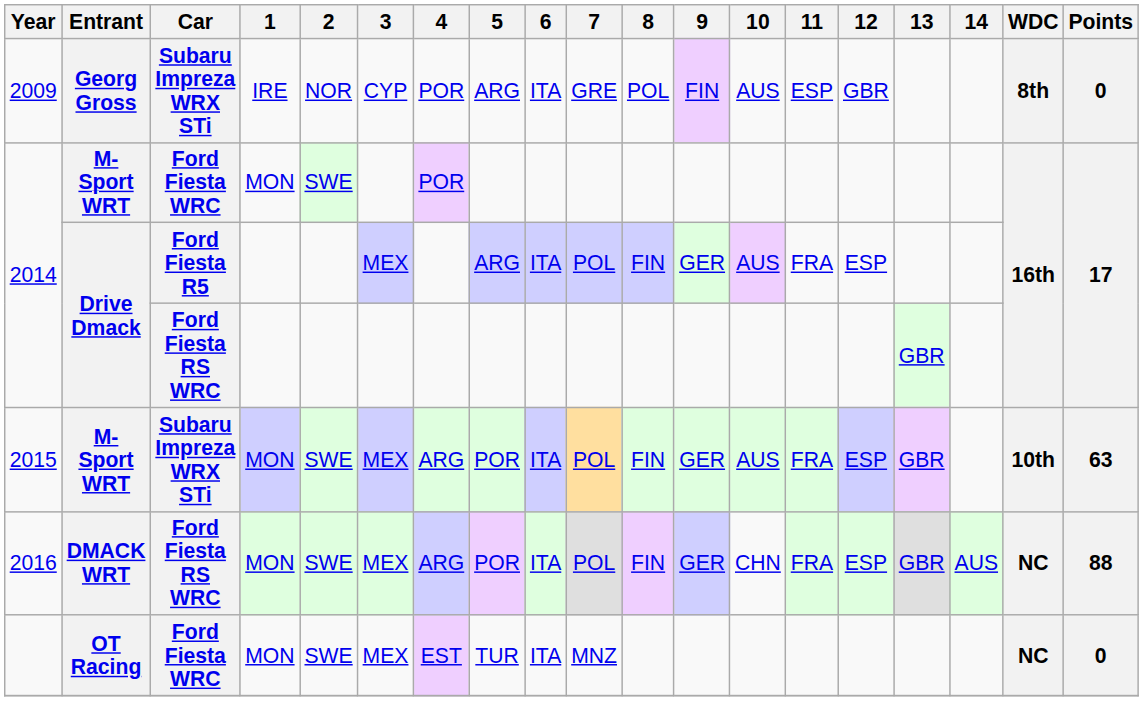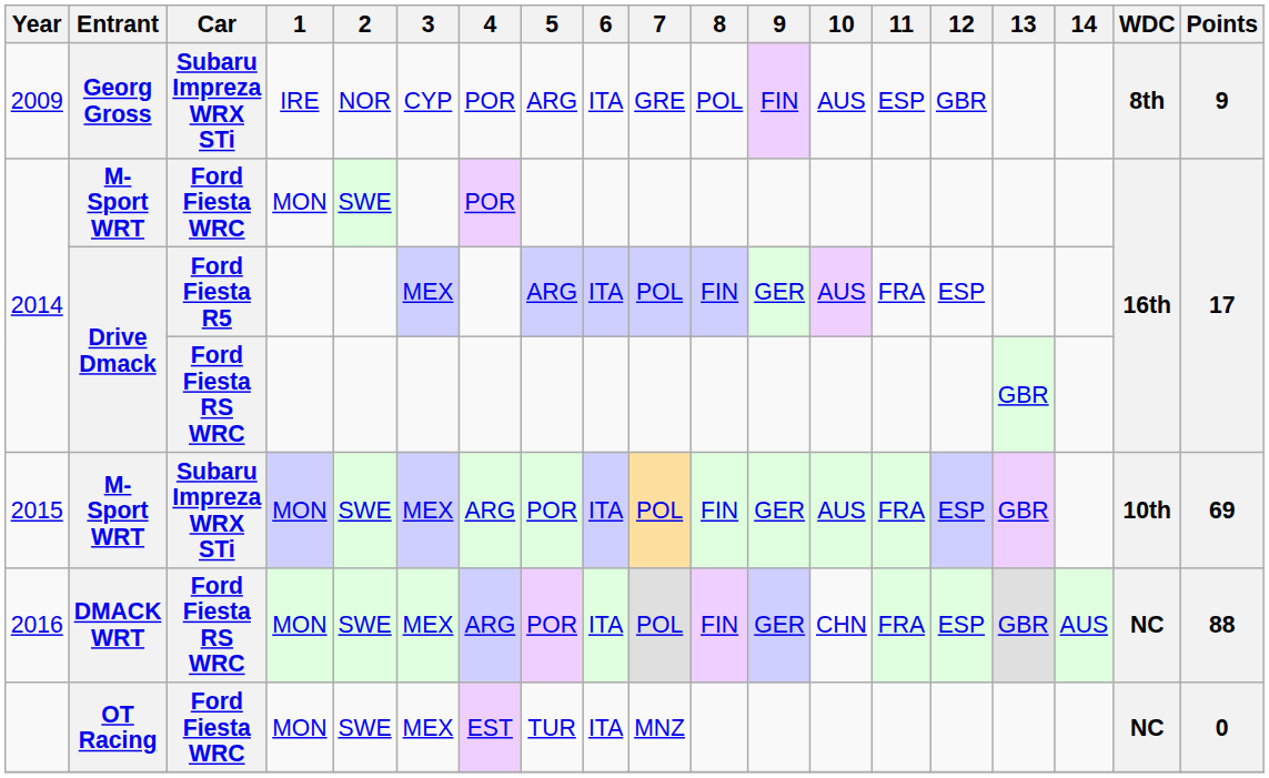 <table class="wikitable" style="text-align:center; font-size:90%">
 <tr>
 <th>Year</th>
 <th>Entrant</th>
 <th>Car</th>
 <th>1</th>
 <th>2</th>
 <th>3</th>
 <th>4</th>
 <th>5</th>
 <th>6</th>
 <th>7</th>
 <th>8</th>
 <th>9</th>
 <th>10</th>
 <th>11</th>
 <th>12</th>
 <th>13</th>
 <th>14</th>
 <th>WDC</th>
 <th>Points</th>
 </tr>
 <tr>
 <td><a href='#'>2009</a></td>
 <th><a href='#'>Georg Gross</a></th>
 <th><a href='#'>Subaru Impreza WRX STi</a></th>
 <td><a href='#'>IRE</a></td>
 <td><a href='#'>NOR</a></td>
 <td><a href='#'>CYP</a></td>
 <td><a href='#'>POR</a></td>
 <td><a href='#'>ARG</a></td>
 <td><a href='#'>ITA</a></td>
 <td><a href='#'>GRE</a></td>
 <td><a href='#'>POL</a></td>
 <td style="background:#EFCFFF;"><a href='#'>FIN</a><br></td>
 <td><a href='#'>AUS</a></td>
 <td><a href='#'>ESP</a></td>
 <td><a href='#'>GBR</a></td>
 <td></td>
 <td></td>
 <th>8th</th>
-<th>0</th>
+<th>9</th>
 </tr>
 <tr>
 <td rowspan=3><a href='#'>2014</a></td>
 <th><a href='#'>M-Sport WRT</a></th>
 <th><a href='#'>Ford Fiesta WRC</a></th>
 <td><a href='#'>MON</a></td>
 <td style="background:#DFFFDF;"><a href='#'>SWE</a><br></td>
 <td></td>
 <td style="background:#EFCFFF;"><a href='#'>POR</a><br></td>
 <td></td>
 <td></td>
 <td></td>
 <td></td>
 <td></td>
 <td></td>
 <td></td>
 <td></td>
 <td></td>
 <td></td>
 <th rowspan=3>16th</th>
 <th rowspan=3>17</th>
 </tr>
 <tr>
 <th rowspan=2><a href='#'>Drive Dmack</a></th>
 <th><a href='#'>Ford Fiesta R5</a></th>
 <td></td>
 <td></td>
 <td style="background:#CFCFFF;"><a href='#'>MEX</a><br></td>
 <td></td>
 <td style="background:#CFCFFF;"><a href='#'>ARG</a><br></td>
 <td style="background:#CFCFFF;"><a href='#'>ITA</a><br></td>
 <td style="background:#CFCFFF;"><a href='#'>POL</a><br></td>
 <td style="background:#CFCFFF;"><a href='#'>FIN</a><br></td>
 <td style="background:#DFFFDF;"><a href='#'>GER</a><br></td>
 <td style="background:#EFCFFF;"><a href='#'>AUS</a><br></td>
 <td><a href='#'>FRA</a></td>
 <td><a href='#'>ESP</a></td>
 <td></td>
 <td></td>
 </tr>
 <tr>
 <th><a href='#'>Ford Fiesta RS WRC</a></th>
 <td></td>
 <td></td>
 <td></td>
 <td></td>
 <td></td>
 <td></td>
 <td></td>
 <td></td>
 <td></td>
 <td></td>
 <td></td>
 <td></td>
 <td style="background:#dfffdf;"><a href='#'>GBR</a><br></td>
 <td></td>
 </tr>
 <tr>
 <td><a href='#'>2015</a></td>
 <th><a href='#'>M-Sport WRT</a></th>
 <th><a href='#'>Subaru Impreza WRX STi</a></th>
 <td style="background:#CFCFFF;"><a href='#'>MON</a><br></td>
 <td style="background:#DFFFDF;"><a href='#'>SWE</a><br></td>
 <td style="background:#CFCFFF;"><a href='#'>MEX</a><br></td>
 <td style="background:#DFFFDF;"><a href='#'>ARG</a><br></td>
 <td style="background:#DFFFDF;"><a href='#'>POR</a><br></td>
 <td style="background:#CFCFFF;"><a href='#'>ITA</a><br></td>
 <td style="background:#FFDF9F;"><a href='#'>POL</a><br></td>
 <td style="background:#DFFFDF;"><a href='#'>FIN</a><br></td>
 <td style="background:#DFFFDF;"><a href='#'>GER</a><br></td>
 <td style="background:#DFFFDF;"><a href='#'>AUS</a><br></td>
 <td style="background:#DFFFDF;"><a href='#'>FRA</a><br></td>
 <td style="background:#CFCFFF;"><a href='#'>ESP</a><br></td>
 <td style="background:#EFCFFF;"><a href='#'>GBR</a><br></td>
 <td></td>
 <th>10th</th>
-<th>63</th>
+<th>69</th>
 </tr>
 <tr>
 <td><a href='#'>2016</a></td>
 <th><a href='#'>DMACK WRT</a></th>
 <th><a href='#'>Ford Fiesta RS WRC</a></th>
 <td style="background:#DFFFDF;"><a href='#'>MON</a><br></td>
 <td style="background:#DFFFDF;"><a href='#'>SWE</a><br></td>
 <td style="background:#DFFFDF;"><a href='#'>MEX</a><br></td>
 <td style="background:#CFCFFF;"><a href='#'>ARG</a><br></td>
 <td style="background:#EFCFFF;"><a href='#'>POR</a><br></td>
 <td style="background:#DFFFDF;"><a href='#'>ITA</a><br></td>
 <td style="background:#DFDFDF;"><a href='#'>POL</a><br></td>
 <td style="background:#EFCFFF;"><a href='#'>FIN</a><br></td>
 <td style="background:#CFCFFF;"><a href='#'>GER</a><br></td>
 <td><a href='#'>CHN</a><br></td>
 <td style="background:#DFFFDF;"><a href='#'>FRA</a><br></td>
 <td style="background:#DFFFDF;"><a href='#'>ESP</a><br></td>
 <td style="background:#DFDFDF;"><a href='#'>GBR</a><br></td>
 <td style="background:#DFFFDF;"><a href='#'>AUS</a><br></td>
 <th>NC</th>
 <th>88</th>
 </tr>
 <tr>
 <td></td>
 <th><a href='#'>OT Racing</a></th>
 <th><a href='#'>Ford Fiesta WRC</a></th>
 <td><a href='#'>MON</a></td>
 <td><a href='#'>SWE</a></td>
 <td><a href='#'>MEX</a></td>
 <td style="background:#EFCFFF;"><a href='#'>EST</a><br></td>
 <td><a href='#'>TUR</a></td>
 <td><a href='#'>ITA</a></td>
 <td><a href='#'>MNZ</a></td>
 <td></td>
 <td></td>
 <td></td>
 <td></td>
 <td></td>
 <td></td>
 <td></td>
 <th>NC</th>
 <th>0</th>
 </tr>
 <tr>
 </tr>
 </table>
